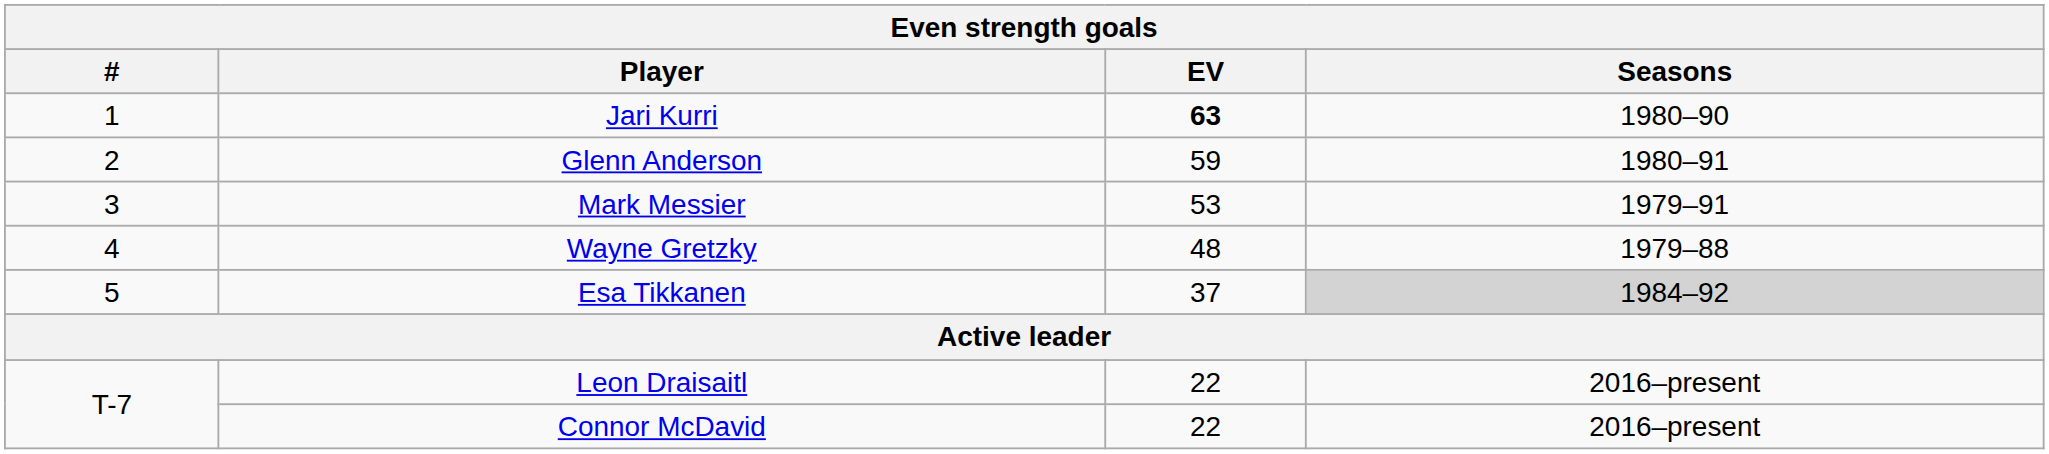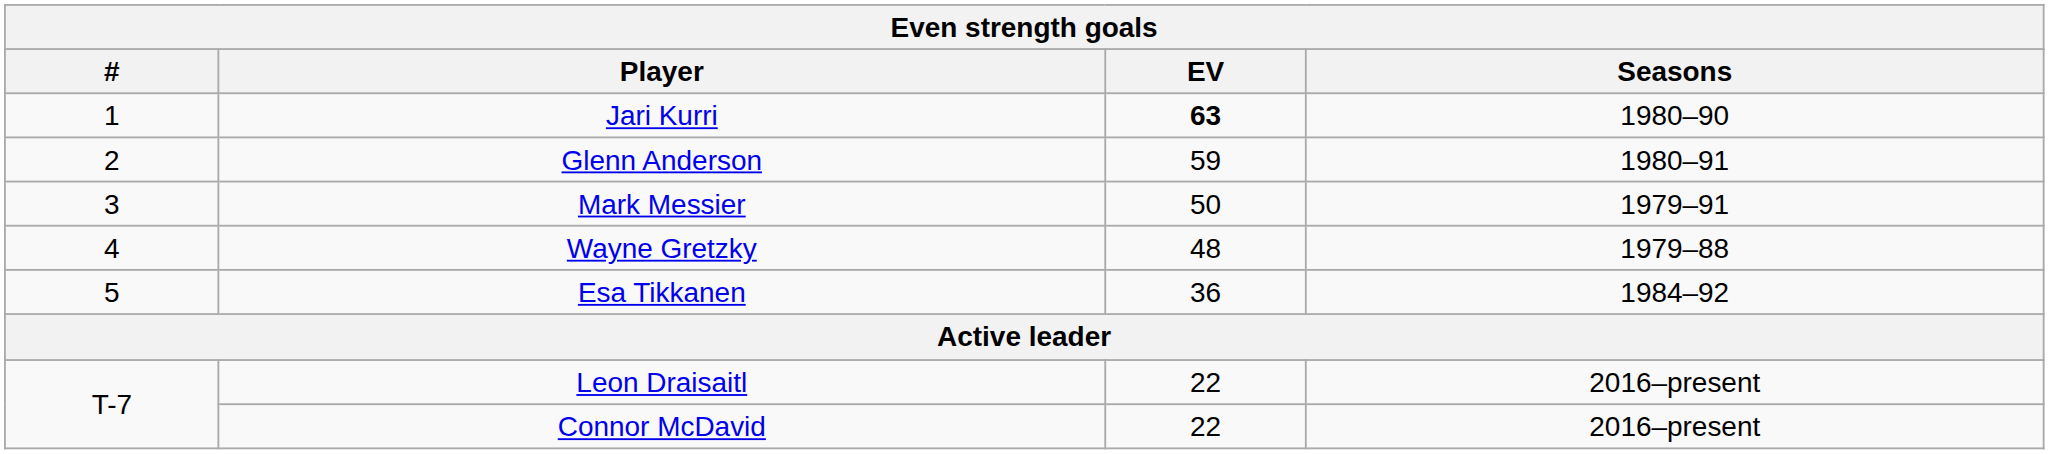 <table class="wikitable" style="text-align: center; font-size: 95%" width="70%">
 <tr>
 <th colspan="4">Even strength goals</th>
 </tr>
 <tr>
 <th>#</th>
 <th>Player</th>
 <th>EV</th>
 <th>Seasons</th>
 </tr>
 <tr>
 <td>1</td>
 <td><a href='#'>Jari Kurri</a></td>
 <td><strong>63</strong></td>
 <td>1980–90</td>
 </tr>
 <tr>
 <td>2</td>
 <td><a href='#'>Glenn Anderson</a></td>
 <td>59</td>
 <td>1980–91</td>
 </tr>
 <tr>
 <td>3</td>
 <td><a href='#'>Mark Messier</a></td>
-<td>53</td>
+<td>50</td>
 <td>1979–91</td>
 </tr>
 <tr>
 <td>4</td>
 <td><a href='#'>Wayne Gretzky</a></td>
 <td>48</td>
 <td>1979–88</td>
 </tr>
 <tr>
 <td>5</td>
 <td><a href='#'>Esa Tikkanen</a></td>
-<td>37</td>
-<td style="background: lightgrey;">1984–92</td>
+<td>36</td>
+<td>1984–92</td>
 </tr>
 <tr>
 <th colspan="4">Active leader</th>
 </tr>
 <tr>
 <td rowspan="2">T-7</td>
 <td><a href='#'>Leon Draisaitl</a></td>
 <td>22</td>
 <td>2016–present</td>
 </tr>
 <tr>
 <td><a href='#'>Connor McDavid</a></td>
 <td>22</td>
 <td>2016–present</td>
 </tr>
 </table>
